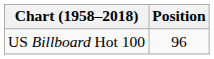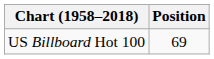 <table class="wikitable plainrowheaders">
 <tr>
 <th>Chart (1958–2018)</th>
 <th>Position</th>
 </tr>
 <tr>
 <td>US <em>Billboard</em> Hot 100</td>
-<td style="text-align:center;">96</td>
+<td style="text-align:center;">69</td>
 </tr>
 </table>
